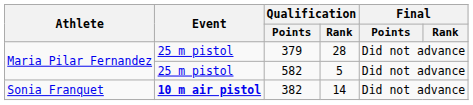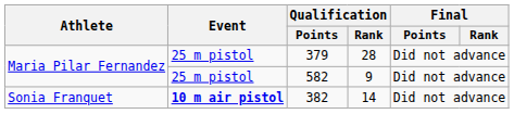 <table class="wikitable" style="font-size:90%">
 <tr>
 <th rowspan="2">Athlete</th>
 <th rowspan="2">Event</th>
 <th colspan=2>Qualification</th>
 <th colspan=2>Final</th>
 </tr>
 <tr style="font-size:95%">
 <th>Points</th>
 <th>Rank</th>
 <th>Points</th>
 <th>Rank</th>
 </tr>
 <tr align=center>
 <td align=left rowspan=2><a href='#'>Maria Pilar Fernandez</a></td>
 <td align=left><a href='#'>25 m pistol</a></td>
 <td>379</td>
 <td>28</td>
 <td colspan=2>Did not advance</td>
 </tr>
 <tr align=center>
 <td align=left><a href='#'>25 m pistol</a></td>
 <td>582</td>
-<td>5</td>
+<td>9</td>
 <td colspan=2>Did not advance</td>
 </tr>
 <tr align=center>
 <td align=left><a href='#'>Sonia Franquet</a></td>
 <td align=left><strong><a href='#'>10 m air pistol</a></strong></td>
 <td>382</td>
 <td>14</td>
 <td colspan=2>Did not advance</td>
 </tr>
 </table>
